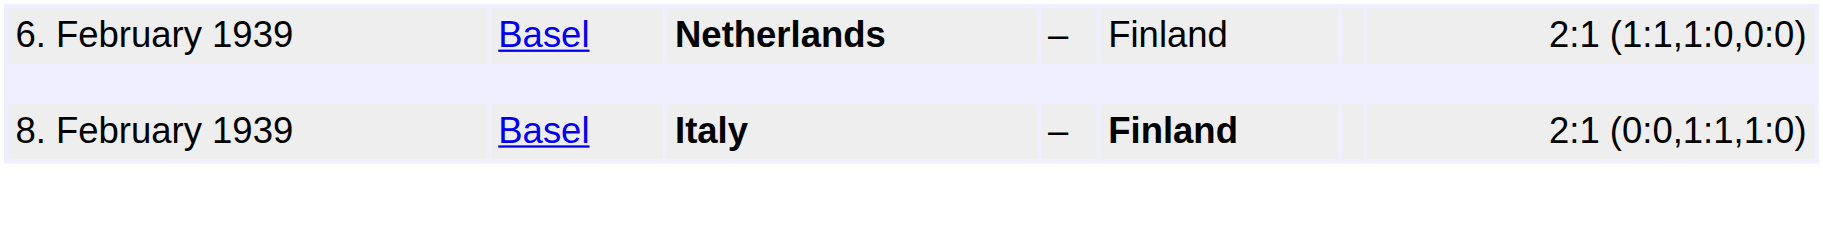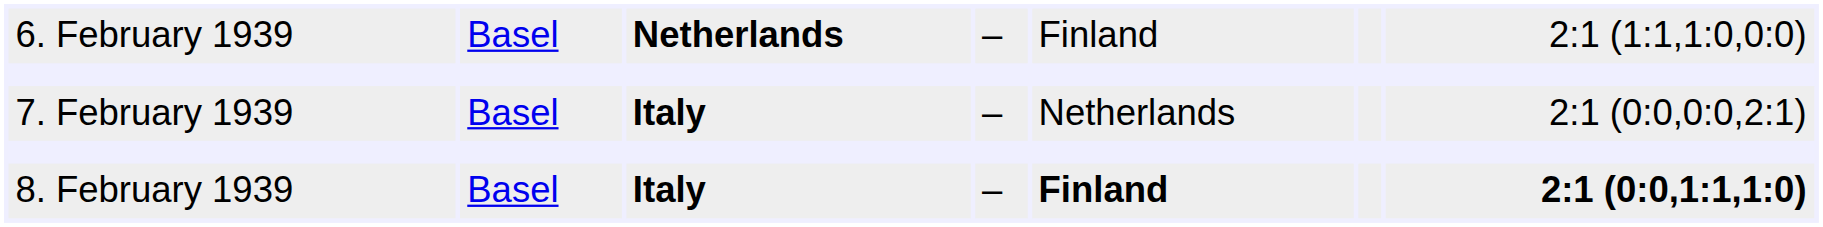 <table cellspacing="2" border="0" cellpadding="3" bgcolor="#EFEFFF" width="90%">
 <tr>
 <td bgcolor="#EEEEEE">6. February 1939</td>
 <td bgcolor="#EEEEEE"><a href='#'>Basel</a></td>
 <td bgcolor="#EEEEEE"> <strong>Netherlands</strong></td>
 <td bgcolor="#EEEEEE">–</td>
 <td bgcolor="#EEEEEE"> Finland</td>
 <td bgcolor="#EEEEEE"></td>
 <td bgcolor="#EEEEEE" align="right">2:1 (1:1,1:0,0:0)</td>
 </tr>
 <tr>
 <td></td>
 </tr>
 <tr>
+<td bgcolor="#EEEEEE">7. February 1939</td>
+<td bgcolor="#EEEEEE"><a href='#'>Basel</a></td>
+<td bgcolor="#EEEEEE"> <strong>Italy</strong></td>
+<td bgcolor="#EEEEEE">–</td>
+<td bgcolor="#EEEEEE"> Netherlands</td>
+<td bgcolor="#EEEEEE"></td>
+<td bgcolor="#EEEEEE" align="right">2:1 (0:0,0:0,2:1)</td>
+</tr>
+<tr>
 <td></td>
 </tr>
 <tr>
 <td bgcolor="#EEEEEE">8. February 1939</td>
 <td bgcolor="#EEEEEE"><a href='#'>Basel</a></td>
 <td bgcolor="#EEEEEE"> <strong>Italy</strong></td>
 <td bgcolor="#EEEEEE">–</td>
 <td bgcolor="#EEEEEE"><strong> Finland</strong></td>
 <td bgcolor="#EEEEEE"></td>
-<td bgcolor="#EEEEEE" align="right">2:1 (0:0,1:1,1:0)</td>
+<td bgcolor="#EEEEEE" align="right"><strong>2:1 (0:0,1:1,1:0)</strong></td>
 </tr>
 </table>
